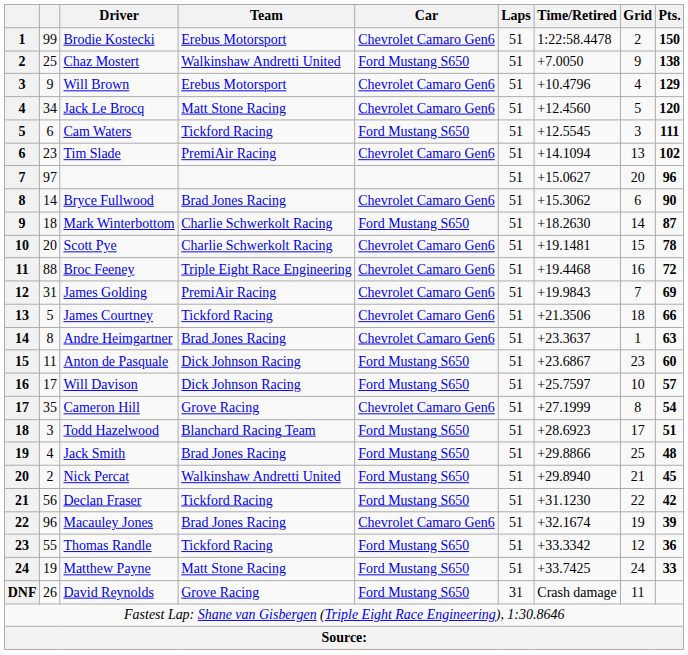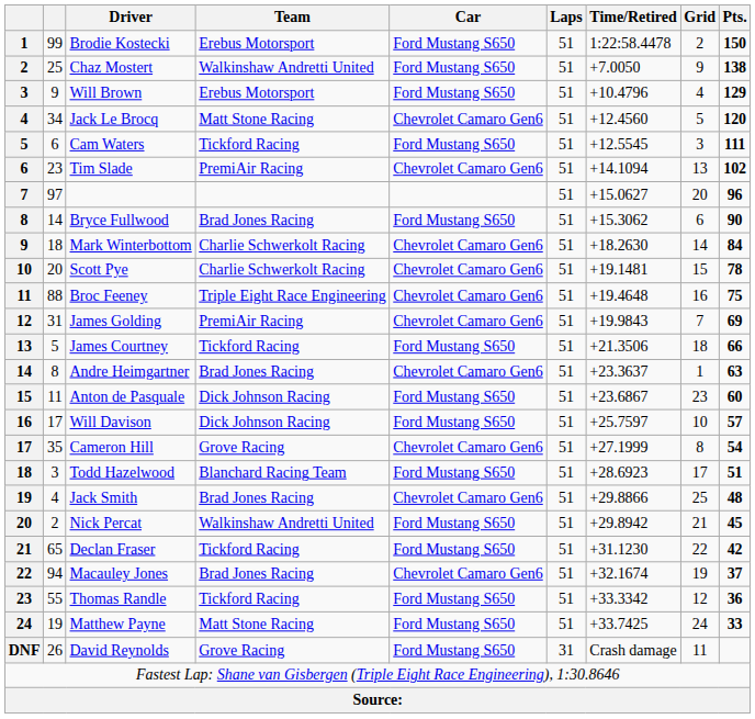 <table class="wikitable" style="font-size: 90%">
 <tr>
 <th></th>
 <th></th>
 <th>Driver</th>
 <th>Team</th>
 <th>Car</th>
 <th>Laps</th>
 <th>Time/Retired</th>
 <th>Grid</th>
 <th>Pts.</th>
 </tr>
 <tr>
 <th>1</th>
 <td align="center">99</td>
 <td> <a href='#'>Brodie Kostecki</a></td>
 <td><a href='#'>Erebus Motorsport</a></td>
-<td><a href='#'>Chevrolet Camaro Gen6</a></td>
+<td><a href='#'>Ford Mustang S650</a></td>
 <td align="center">51</td>
 <td>1:22:58.4478</td>
 <td align="center">2</td>
 <td align="center"><strong>150</strong></td>
 </tr>
 <tr>
 <th>2</th>
 <td align="center">25</td>
 <td> <a href='#'>Chaz Mostert</a></td>
 <td><a href='#'>Walkinshaw Andretti United</a></td>
 <td><a href='#'>Ford Mustang S650</a></td>
 <td align="center">51</td>
 <td>+7.0050</td>
 <td align="center">9</td>
 <td align="center"><strong>138</strong></td>
 </tr>
 <tr>
 <th>3</th>
 <td align="center">9</td>
 <td> <a href='#'>Will Brown</a></td>
 <td><a href='#'>Erebus Motorsport</a></td>
-<td><a href='#'>Chevrolet Camaro Gen6</a></td>
+<td><a href='#'>Ford Mustang S650</a></td>
 <td align="center">51</td>
 <td>+10.4796</td>
 <td align="center">4</td>
 <td align="center"><strong>129</strong></td>
 </tr>
 <tr>
 <th>4</th>
 <td align="center">34</td>
 <td> <a href='#'>Jack Le Brocq</a></td>
 <td><a href='#'>Matt Stone Racing</a></td>
 <td><a href='#'>Chevrolet Camaro Gen6</a></td>
 <td align="center">51</td>
 <td>+12.4560</td>
 <td align="center">5</td>
 <td align="center"><strong>120</strong></td>
 </tr>
 <tr>
 <th>5</th>
 <td align="center">6</td>
 <td> <a href='#'>Cam Waters</a></td>
 <td><a href='#'>Tickford Racing</a></td>
 <td><a href='#'>Ford Mustang S650</a></td>
 <td align="center">51</td>
 <td>+12.5545</td>
 <td align="center">3</td>
 <td align="center"><strong>111</strong></td>
 </tr>
 <tr>
 <th>6</th>
 <td align="center">23</td>
 <td> <a href='#'>Tim Slade</a></td>
 <td><a href='#'>PremiAir Racing</a></td>
 <td><a href='#'>Chevrolet Camaro Gen6</a></td>
 <td align="center">51</td>
 <td>+14.1094</td>
 <td align="center">13</td>
 <td align="center"><strong>102</strong></td>
 </tr>
 <tr>
 <th>7</th>
 <td align="center">97</td>
 <td></td>
 <td></td>
 <td></td>
 <td align="center">51</td>
 <td>+15.0627</td>
 <td align="center">20</td>
 <td align="center"><strong>96</strong></td>
 </tr>
 <tr>
 <th>8</th>
 <td align="center">14</td>
 <td> <a href='#'>Bryce Fullwood</a></td>
 <td><a href='#'>Brad Jones Racing</a></td>
-<td><a href='#'>Chevrolet Camaro Gen6</a></td>
+<td><a href='#'>Ford Mustang S650</a></td>
 <td align="center">51</td>
 <td>+15.3062</td>
 <td align="center">6</td>
 <td align="center"><strong>90</strong></td>
 </tr>
 <tr>
 <th>9</th>
 <td align="center">18</td>
 <td> <a href='#'>Mark Winterbottom</a></td>
 <td><a href='#'>Charlie Schwerkolt Racing</a></td>
-<td><a href='#'>Ford Mustang S650</a></td>
+<td><a href='#'>Chevrolet Camaro Gen6</a></td>
 <td align="center">51</td>
 <td>+18.2630</td>
 <td align="center">14</td>
-<td align="center"><strong>87</strong></td>
+<td align="center"><strong>84</strong></td>
 </tr>
 <tr>
 <th>10</th>
 <td align="center">20</td>
 <td> <a href='#'>Scott Pye</a></td>
 <td><a href='#'>Charlie Schwerkolt Racing</a></td>
 <td><a href='#'>Chevrolet Camaro Gen6</a></td>
 <td align="center">51</td>
 <td>+19.1481</td>
 <td align="center">15</td>
 <td align="center"><strong>78</strong></td>
 </tr>
 <tr>
 <th>11</th>
 <td align="center">88</td>
 <td> <a href='#'>Broc Feeney</a></td>
 <td><a href='#'>Triple Eight Race Engineering</a></td>
 <td><a href='#'>Chevrolet Camaro Gen6</a></td>
 <td align="center">51</td>
-<td>+19.4468</td>
+<td>+19.4648</td>
 <td align="center">16</td>
-<td align="center"><strong>72</strong></td>
+<td align="center"><strong>75</strong></td>
 </tr>
 <tr>
 <th>12</th>
 <td align="center">31</td>
 <td> <a href='#'>James Golding</a></td>
 <td><a href='#'>PremiAir Racing</a></td>
 <td><a href='#'>Chevrolet Camaro Gen6</a></td>
 <td align="center">51</td>
 <td>+19.9843</td>
 <td align="center">7</td>
 <td align="center"><strong>69</strong></td>
 </tr>
 <tr>
 <th>13</th>
 <td align="center">5</td>
 <td> <a href='#'>James Courtney</a></td>
 <td><a href='#'>Tickford Racing</a></td>
-<td><a href='#'>Chevrolet Camaro Gen6</a></td>
+<td><a href='#'>Ford Mustang S650</a></td>
 <td align="center">51</td>
 <td>+21.3506</td>
 <td align="center">18</td>
 <td align="center"><strong>66</strong></td>
 </tr>
 <tr>
 <th>14</th>
 <td align="center">8</td>
 <td> <a href='#'>Andre Heimgartner</a></td>
 <td><a href='#'>Brad Jones Racing</a></td>
 <td><a href='#'>Chevrolet Camaro Gen6</a></td>
 <td align="center">51</td>
 <td>+23.3637</td>
 <td align="center">1</td>
 <td align="center"><strong>63</strong></td>
 </tr>
 <tr>
 <th>15</th>
 <td align="center">11</td>
 <td> <a href='#'>Anton de Pasquale</a></td>
 <td><a href='#'>Dick Johnson Racing</a></td>
 <td><a href='#'>Ford Mustang S650</a></td>
 <td align="center">51</td>
 <td>+23.6867</td>
 <td align="center">23</td>
 <td align="center"><strong>60</strong></td>
 </tr>
 <tr>
 <th>16</th>
 <td align="center">17</td>
 <td> <a href='#'>Will Davison</a></td>
 <td><a href='#'>Dick Johnson Racing</a></td>
 <td><a href='#'>Ford Mustang S650</a></td>
 <td align="center">51</td>
 <td>+25.7597</td>
 <td align="center">10</td>
 <td align="center"><strong>57</strong></td>
 </tr>
 <tr>
 <th>17</th>
 <td align="center">35</td>
 <td> <a href='#'>Cameron Hill</a></td>
 <td><a href='#'>Grove Racing</a></td>
 <td><a href='#'>Chevrolet Camaro Gen6</a></td>
 <td align="center">51</td>
 <td>+27.1999</td>
 <td align="center">8</td>
 <td align="center"><strong>54</strong></td>
 </tr>
 <tr>
 <th>18</th>
 <td align="center">3</td>
 <td> <a href='#'>Todd Hazelwood</a></td>
 <td><a href='#'>Blanchard Racing Team</a></td>
 <td><a href='#'>Ford Mustang S650</a></td>
 <td align="center">51</td>
 <td>+28.6923</td>
 <td align="center">17</td>
 <td align="center"><strong>51</strong></td>
 </tr>
 <tr>
 <th>19</th>
 <td align="center">4</td>
 <td> <a href='#'>Jack Smith</a></td>
 <td><a href='#'>Brad Jones Racing</a></td>
-<td><a href='#'>Ford Mustang S650</a></td>
+<td><a href='#'>Chevrolet Camaro Gen6</a></td>
 <td align="center">51</td>
 <td>+29.8866</td>
 <td align="center">25</td>
 <td align="center"><strong>48</strong></td>
 </tr>
 <tr>
 <th>20</th>
 <td align="center">2</td>
 <td> <a href='#'>Nick Percat</a></td>
 <td><a href='#'>Walkinshaw Andretti United</a></td>
 <td><a href='#'>Ford Mustang S650</a></td>
 <td align="center">51</td>
-<td>+29.8940</td>
+<td>+29.8942</td>
 <td align="center">21</td>
 <td align="center"><strong>45</strong></td>
 </tr>
 <tr>
 <th>21</th>
-<td align="center">56</td>
+<td align="center">65</td>
 <td> <a href='#'>Declan Fraser</a></td>
 <td><a href='#'>Tickford Racing</a></td>
 <td><a href='#'>Ford Mustang S650</a></td>
 <td align="center">51</td>
 <td>+31.1230</td>
 <td align="center">22</td>
 <td align="center"><strong>42</strong></td>
 </tr>
 <tr>
 <th>22</th>
-<td align="center">96</td>
+<td align="center">94</td>
 <td> <a href='#'>Macauley Jones</a></td>
 <td><a href='#'>Brad Jones Racing</a></td>
 <td><a href='#'>Chevrolet Camaro Gen6</a></td>
 <td align="center">51</td>
 <td>+32.1674</td>
 <td align="center">19</td>
-<td align="center"><strong>39</strong></td>
+<td align="center"><strong>37</strong></td>
 </tr>
 <tr>
 <th>23</th>
 <td align="center">55</td>
 <td> <a href='#'>Thomas Randle</a></td>
 <td><a href='#'>Tickford Racing</a></td>
 <td><a href='#'>Ford Mustang S650</a></td>
 <td align="center">51</td>
 <td>+33.3342</td>
 <td align="center">12</td>
 <td align="center"><strong>36</strong></td>
 </tr>
 <tr>
 <th>24</th>
 <td align="center">19</td>
 <td> <a href='#'>Matthew Payne</a></td>
 <td><a href='#'>Matt Stone Racing</a></td>
 <td><a href='#'>Ford Mustang S650</a></td>
 <td align="center">51</td>
 <td>+33.7425</td>
 <td align="center">24</td>
 <td align="center"><strong>33</strong></td>
 </tr>
 <tr>
 <th>DNF</th>
 <td align="center">26</td>
 <td> <a href='#'>David Reynolds</a></td>
 <td><a href='#'>Grove Racing</a></td>
 <td><a href='#'>Ford Mustang S650</a></td>
 <td align="center">31</td>
 <td>Crash damage</td>
 <td align="center">11</td>
 <td></td>
 </tr>
 <tr>
 <td colspan="9" align="center"><em>Fastest Lap: <a href='#'>Shane van Gisbergen</a> (<a href='#'>Triple Eight Race Engineering</a>), 1:30.8646</em></td>
 </tr>
 <tr>
 <th colspan="9">Source:</th>
 </tr>
 </table>
